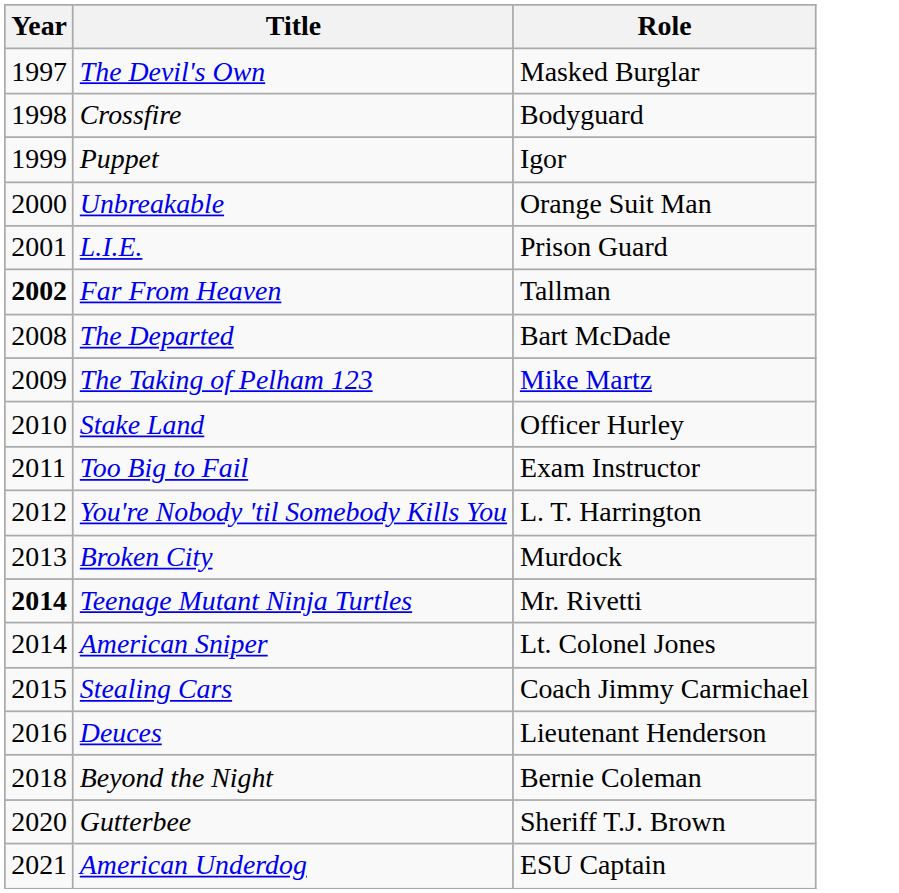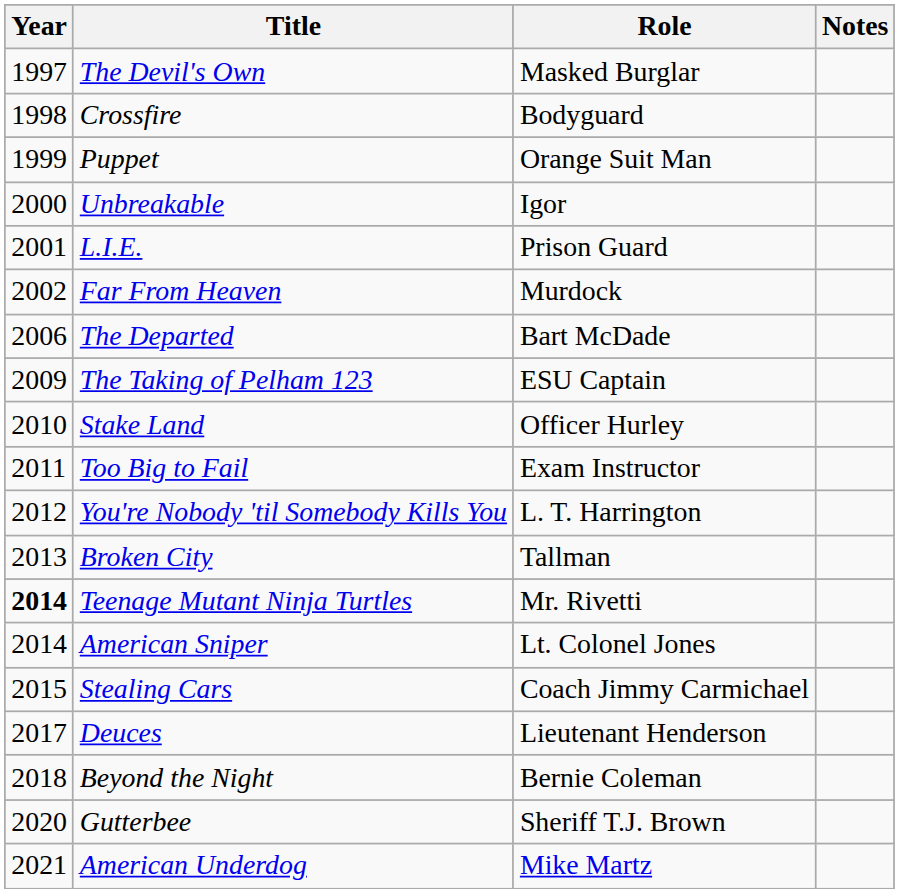 <table class="wikitable sortable">
 <tr>
 <th>Year</th>
 <th>Title</th>
 <th>Role</th>
+<th>Notes</th>
 </tr>
 <tr>
 <td>1997</td>
 <td><em><a href='#'>The Devil's Own</a></em></td>
 <td>Masked Burglar</td>
+<td></td>
 </tr>
 <tr>
 <td>1998</td>
 <td><em>Crossfire</em></td>
 <td>Bodyguard</td>
+<td></td>
 </tr>
 <tr>
 <td>1999</td>
 <td><em>Puppet</em></td>
-<td>Igor</td>
+<td>Orange Suit Man</td>
+<td></td>
 </tr>
 <tr>
 <td>2000</td>
 <td><em><a href='#'>Unbreakable</a></em></td>
-<td>Orange Suit Man</td>
+<td>Igor</td>
+<td></td>
 </tr>
 <tr>
 <td>2001</td>
 <td><em><a href='#'>L.I.E.</a></em></td>
 <td>Prison Guard</td>
+<td></td>
 </tr>
 <tr>
-<td><strong>2002</strong></td>
+<td>2002</td>
 <td><em><a href='#'>Far From Heaven</a></em></td>
-<td>Tallman</td>
+<td>Murdock</td>
+<td></td>
 </tr>
 <tr>
-<td>2008</td>
+<td>2006</td>
 <td><em><a href='#'>The Departed</a></em></td>
 <td>Bart McDade</td>
+<td></td>
 </tr>
 <tr>
 <td>2009</td>
 <td><em><a href='#'>The Taking of Pelham 123</a></em></td>
-<td><a href='#'>Mike Martz</a></td>
+<td>ESU Captain</td>
+<td></td>
 </tr>
 <tr>
 <td>2010</td>
 <td><em><a href='#'>Stake Land</a></em></td>
 <td>Officer Hurley</td>
+<td></td>
 </tr>
 <tr>
 <td>2011</td>
 <td><em><a href='#'>Too Big to Fail</a></em></td>
 <td>Exam Instructor</td>
+<td></td>
 </tr>
 <tr>
 <td>2012</td>
 <td><em><a href='#'>You're Nobody 'til Somebody Kills You</a></em></td>
 <td>L. T. Harrington</td>
+<td></td>
 </tr>
 <tr>
 <td>2013</td>
 <td><em><a href='#'>Broken City</a></em></td>
-<td>Murdock</td>
+<td>Tallman</td>
+<td></td>
 </tr>
 <tr>
 <td><strong>2014</strong></td>
 <td><em><a href='#'>Teenage Mutant Ninja Turtles</a></em></td>
 <td>Mr. Rivetti</td>
+<td></td>
 </tr>
 <tr>
 <td>2014</td>
 <td><em><a href='#'>American Sniper</a></em></td>
 <td>Lt. Colonel Jones</td>
+<td></td>
 </tr>
 <tr>
 <td>2015</td>
 <td><em><a href='#'>Stealing Cars</a></em></td>
 <td>Coach Jimmy Carmichael</td>
+<td></td>
 </tr>
 <tr>
-<td>2016</td>
+<td>2017</td>
 <td><em><a href='#'>Deuces</a></em></td>
 <td>Lieutenant Henderson</td>
+<td></td>
 </tr>
 <tr>
 <td>2018</td>
 <td><em>Beyond the Night</em></td>
 <td>Bernie Coleman</td>
+<td></td>
 </tr>
 <tr>
 <td>2020</td>
 <td><em>Gutterbee</em></td>
 <td>Sheriff T.J. Brown</td>
+<td></td>
 </tr>
 <tr>
 <td>2021</td>
 <td><em><a href='#'>American Underdog</a></em></td>
-<td>ESU Captain</td>
+<td><a href='#'>Mike Martz</a></td>
+<td></td>
 </tr>
 </table>
